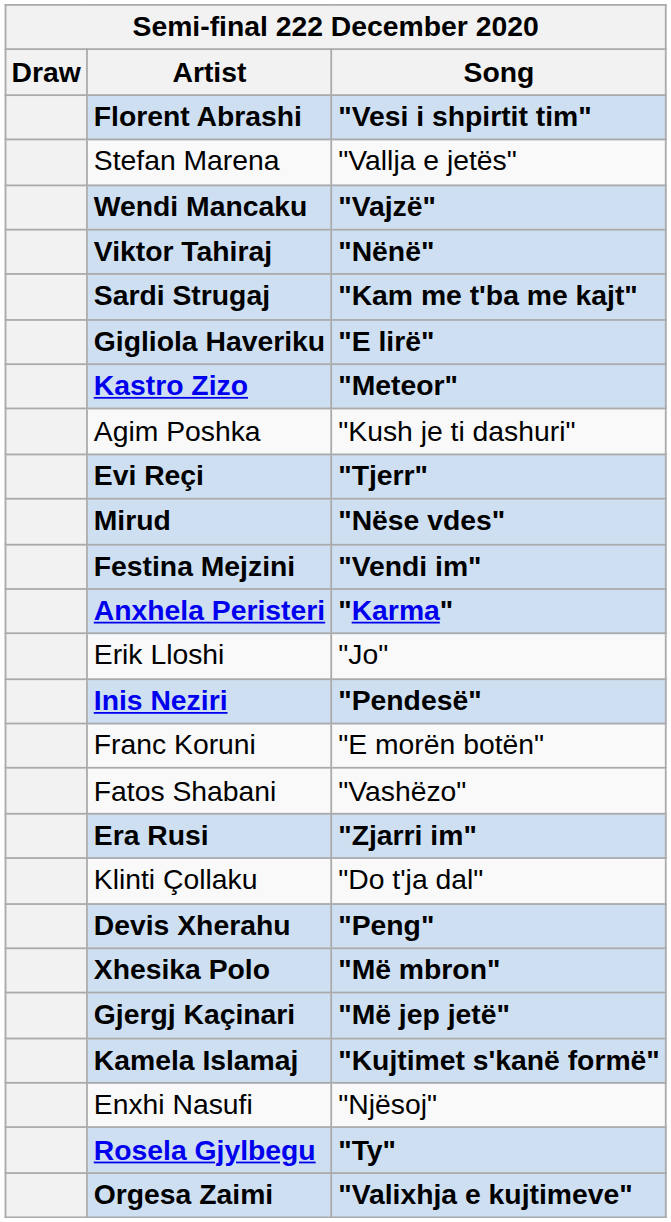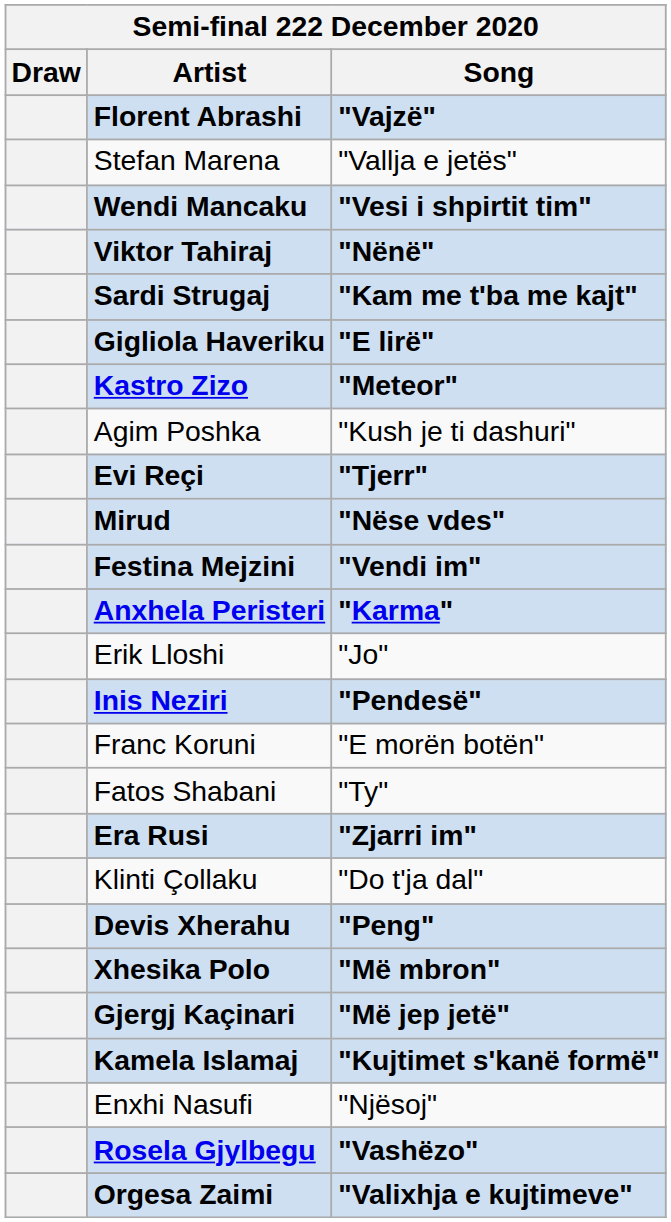 <table class="sortable wikitable plainrowheaders" style="margin: 1em auto 1em auto;">
 <tr>
 <th colspan=14>Semi-final 222 December 2020</th>
 </tr>
 <tr>
 <th>Draw</th>
 <th>Artist</th>
 <th>Song</th>
 </tr>
 <tr style="font-weight:bold; background:#CEDFF2;">
 <th scope="row"></th>
 <td>Florent Abrashi</td>
-<td>"Vesi i shpirtit tim"</td>
+<td>"Vajzë"</td>
 </tr>
 <tr>
 <th scope="row"></th>
 <td>Stefan Marena</td>
 <td>"Vallja e jetës"</td>
 </tr>
 <tr style="font-weight:bold; background:#CEDFF2;">
 <th scope="row"></th>
 <td>Wendi Mancaku</td>
-<td>"Vajzë"</td>
+<td>"Vesi i shpirtit tim"</td>
 </tr>
 <tr style="font-weight:bold; background:#CEDFF2;">
 <th scope="row"></th>
 <td>Viktor Tahiraj</td>
 <td>"Nënë"</td>
 </tr>
 <tr style="font-weight:bold; background:#CEDFF2;">
 <th scope="row"></th>
 <td>Sardi Strugaj</td>
 <td>"Kam me t'ba me kajt"</td>
 </tr>
 <tr style="font-weight:bold; background:#CEDFF2;">
 <th scope="row"></th>
 <td>Gigliola Haveriku</td>
 <td>"E lirë"</td>
 </tr>
 <tr style="font-weight:bold; background:#CEDFF2;">
 <th scope="row"></th>
 <td><a href='#'>Kastro Zizo</a></td>
 <td>"Meteor"</td>
 </tr>
 <tr>
 <th scope="row"></th>
 <td>Agim Poshka</td>
 <td>"Kush je ti dashuri"</td>
 </tr>
 <tr style="font-weight:bold; background:#CEDFF2;"|-style="font-weight:bold; background:#CEDFF2;">
 <th scope="row"></th>
 <td>Evi Reçi</td>
 <td>"Tjerr"</td>
 </tr>
 <tr style="font-weight:bold; background:#CEDFF2;">
 <th scope="row"></th>
 <td>Mirud</td>
 <td>"Nëse vdes"</td>
 </tr>
 <tr style="font-weight:bold; background:#CEDFF2;">
 <th scope="row"></th>
 <td>Festina Mejzini</td>
 <td>"Vendi im"</td>
 </tr>
 <tr style="font-weight:bold; background:#CEDFF2;">
 <th scope="row"></th>
 <td><a href='#'>Anxhela Peristeri</a></td>
 <td>"<a href='#'>Karma</a>"</td>
 </tr>
 <tr>
 <th scope="row"></th>
 <td>Erik Lloshi</td>
 <td>"Jo"</td>
 </tr>
 <tr style="font-weight:bold; background:#CEDFF2;">
 <th scope="row"></th>
 <td><a href='#'>Inis Neziri</a></td>
 <td>"Pendesë"</td>
 </tr>
 <tr>
 <th scope="row"></th>
 <td>Franc Koruni</td>
 <td>"E morën botën"</td>
 </tr>
 <tr>
 <th scope="row"></th>
 <td>Fatos Shabani</td>
-<td>"Vashëzo"</td>
+<td>"Ty"</td>
 </tr>
 <tr style="font-weight:bold; background:#CEDFF2;">
 <th scope="row"></th>
 <td>Era Rusi</td>
 <td>"Zjarri im"</td>
 </tr>
 <tr>
 <th scope="row"></th>
 <td>Klinti Çollaku</td>
 <td>"Do t'ja dal"</td>
 </tr>
 <tr style="font-weight:bold; background:#CEDFF2;">
 <th scope="row"></th>
 <td>Devis Xherahu</td>
 <td>"Peng"</td>
 </tr>
 <tr style="font-weight:bold; background:#CEDFF2;">
 <th scope="row"></th>
 <td>Xhesika Polo</td>
 <td>"Më mbron"</td>
 </tr>
 <tr style="font-weight:bold; background:#CEDFF2;">
 <th scope="row"></th>
 <td>Gjergj Kaçinari</td>
 <td>"Më jep jetë"</td>
 </tr>
 <tr style="font-weight:bold; background:#CEDFF2;">
 <th scope="row"></th>
 <td>Kamela Islamaj</td>
 <td>"Kujtimet s'kanë formë"</td>
 </tr>
 <tr>
 <th scope="row"></th>
 <td>Enxhi Nasufi</td>
 <td>"Njësoj"</td>
 </tr>
 <tr style="font-weight:bold; background:#CEDFF2;">
 <th scope="row"></th>
 <td><a href='#'>Rosela Gjylbegu</a></td>
-<td>"Ty"</td>
+<td>"Vashëzo"</td>
 </tr>
 <tr style="font-weight:bold; background:#CEDFF2;">
 <th scope="row"></th>
 <td>Orgesa Zaimi</td>
 <td>"Valixhja e kujtimeve"</td>
 </tr>
 </table>
